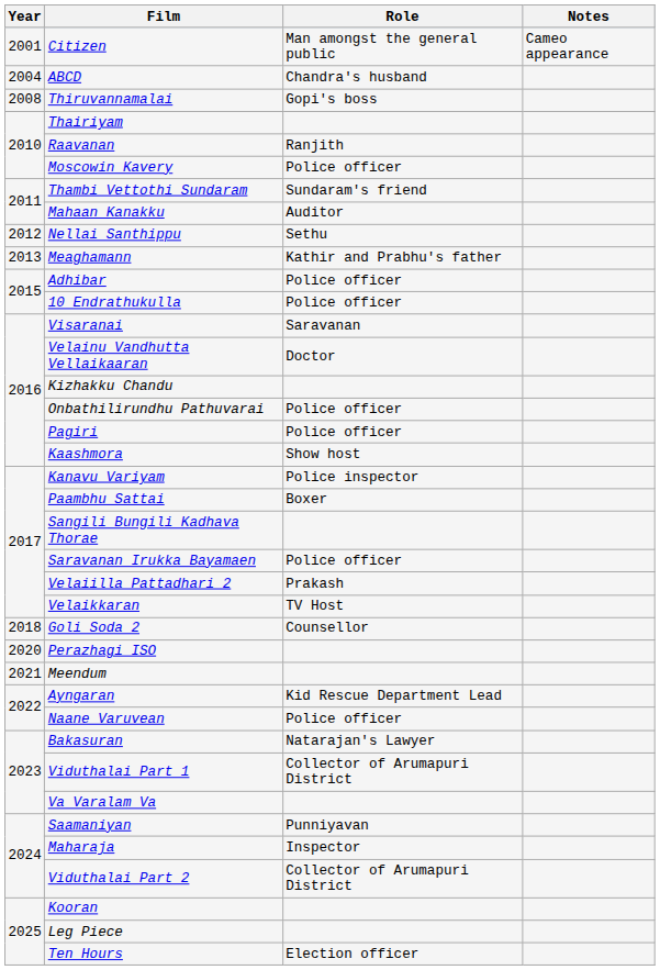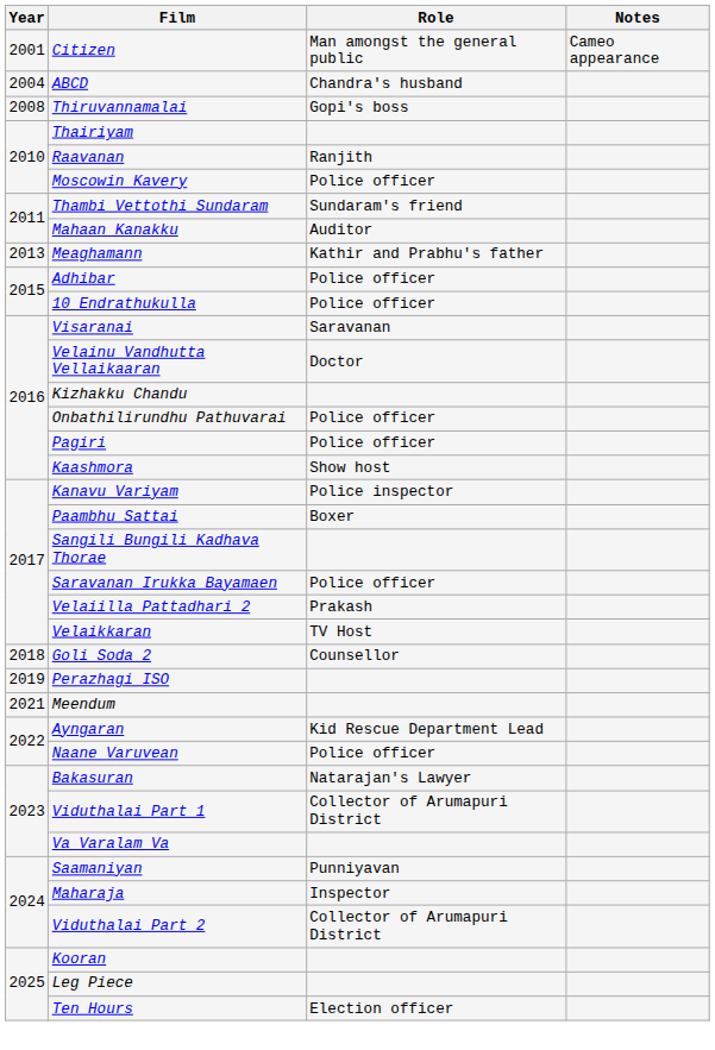 <table class="wikitable sortable" style="background:#f5f5f5;">
 <tr style="background:#B0C4DE;">
 <th>Year</th>
 <th>Film</th>
 <th>Role</th>
 <th class=unsortable>Notes</th>
 </tr>
 <tr>
 <td>2001</td>
 <td><em><a href='#'>Citizen</a></em></td>
 <td>Man amongst the general public</td>
 <td>Cameo appearance</td>
 </tr>
 <tr>
 <td>2004</td>
 <td><em><a href='#'>ABCD</a></em></td>
 <td>Chandra's husband</td>
 <td></td>
 </tr>
 <tr>
 <td>2008</td>
 <td><em><a href='#'>Thiruvannamalai</a></em></td>
 <td>Gopi's boss</td>
 <td></td>
 </tr>
 <tr>
 <td rowspan="3">2010</td>
 <td><em><a href='#'>Thairiyam</a></em></td>
 <td></td>
 <td></td>
 </tr>
 <tr>
 <td><em><a href='#'>Raavanan</a></em></td>
 <td>Ranjith</td>
 <td></td>
 </tr>
 <tr>
 <td><em><a href='#'>Moscowin Kavery</a></em></td>
 <td>Police officer</td>
 <td></td>
 </tr>
 <tr>
 <td rowspan="2">2011</td>
 <td><em><a href='#'>Thambi Vettothi Sundaram</a></em></td>
 <td>Sundaram's friend</td>
 <td></td>
 </tr>
 <tr>
 <td><em><a href='#'>Mahaan Kanakku</a></em></td>
 <td>Auditor</td>
-<td></td>
-</tr>
-<tr>
-<td>2012</td>
-<td><em><a href='#'>Nellai Santhippu</a></em></td>
-<td>Sethu</td>
 <td></td>
 </tr>
 <tr>
 <td>2013</td>
 <td><em><a href='#'>Meaghamann</a></em></td>
 <td>Kathir and Prabhu's father</td>
 <td></td>
 </tr>
 <tr>
 <td rowspan="2">2015</td>
 <td><em><a href='#'>Adhibar</a></em></td>
 <td>Police officer</td>
 <td></td>
 </tr>
 <tr>
 <td><em><a href='#'>10 Endrathukulla</a></em></td>
 <td>Police officer</td>
 <td></td>
 </tr>
 <tr>
 <td rowspan="6">2016</td>
 <td><em><a href='#'>Visaranai</a></em></td>
 <td>Saravanan</td>
 <td></td>
 </tr>
 <tr>
 <td><em><a href='#'>Velainu Vandhutta Vellaikaaran</a></em></td>
 <td>Doctor</td>
 <td></td>
 </tr>
 <tr>
 <td><em>Kizhakku Chandu</em></td>
 <td></td>
 <td></td>
 </tr>
 <tr>
 <td><em>Onbathilirundhu Pathuvarai</em></td>
 <td>Police officer</td>
 <td></td>
 </tr>
 <tr>
 <td><em><a href='#'>Pagiri</a></em></td>
 <td>Police officer</td>
 <td></td>
 </tr>
 <tr>
 <td><em><a href='#'>Kaashmora</a></em></td>
 <td>Show host</td>
 <td></td>
 </tr>
 <tr>
 <td rowspan="6">2017</td>
 <td><em><a href='#'>Kanavu Variyam</a></em></td>
 <td>Police inspector</td>
 <td></td>
 </tr>
 <tr>
 <td><em><a href='#'>Paambhu Sattai</a></em></td>
 <td>Boxer</td>
 <td></td>
 </tr>
 <tr>
 <td><em><a href='#'>Sangili Bungili Kadhava Thorae</a></em></td>
 <td></td>
 <td></td>
 </tr>
 <tr>
 <td><em><a href='#'>Saravanan Irukka Bayamaen</a></em></td>
 <td>Police officer</td>
 <td></td>
 </tr>
 <tr>
 <td><em><a href='#'>Velaiilla Pattadhari 2</a></em></td>
 <td>Prakash</td>
 <td></td>
 </tr>
 <tr>
 <td><em><a href='#'>Velaikkaran</a></em></td>
 <td>TV Host</td>
 <td></td>
 </tr>
 <tr>
 <td>2018</td>
 <td><em><a href='#'>Goli Soda 2</a></em></td>
 <td>Counsellor</td>
 <td></td>
 </tr>
 <tr>
-<td>2020</td>
+<td>2019</td>
 <td><em><a href='#'>Perazhagi ISO</a></em></td>
 <td></td>
 <td></td>
 </tr>
 <tr>
 <td>2021</td>
 <td><em>Meendum</em></td>
 <td></td>
 <td></td>
 </tr>
 <tr>
 <td rowspan="2">2022</td>
 <td><em><a href='#'>Ayngaran</a></em></td>
 <td>Kid Rescue Department Lead</td>
 <td></td>
 </tr>
 <tr>
 <td><em><a href='#'>Naane Varuvean</a></em></td>
 <td>Police officer</td>
 <td></td>
 </tr>
 <tr>
 <td rowspan="3">2023</td>
 <td><em><a href='#'>Bakasuran</a></em></td>
 <td>Natarajan's Lawyer</td>
 <td></td>
 </tr>
 <tr>
 <td><em><a href='#'>Viduthalai Part 1</a></em></td>
 <td>Collector of Arumapuri District</td>
 <td></td>
 </tr>
 <tr>
 <td><em><a href='#'>Va Varalam Va</a></em></td>
 <td></td>
 <td></td>
 </tr>
 <tr>
 <td rowspan="3">2024</td>
 <td><em><a href='#'>Saamaniyan</a></em></td>
 <td>Punniyavan</td>
 <td></td>
 </tr>
 <tr>
 <td><em><a href='#'>Maharaja</a></em></td>
 <td>Inspector</td>
 <td></td>
 </tr>
 <tr>
 <td><em><a href='#'>Viduthalai Part 2</a></em></td>
 <td>Collector of Arumapuri District</td>
 <td></td>
 </tr>
 <tr>
 <td rowspan="3">2025</td>
 <td><em><a href='#'>Kooran</a></em></td>
 <td></td>
 <td></td>
 </tr>
 <tr>
 <td><em>Leg Piece</em></td>
 <td></td>
 <td></td>
 </tr>
 <tr>
 <td><em><a href='#'>Ten Hours</a></em></td>
 <td>Election officer</td>
 <td></td>
 </tr>
 </table>
